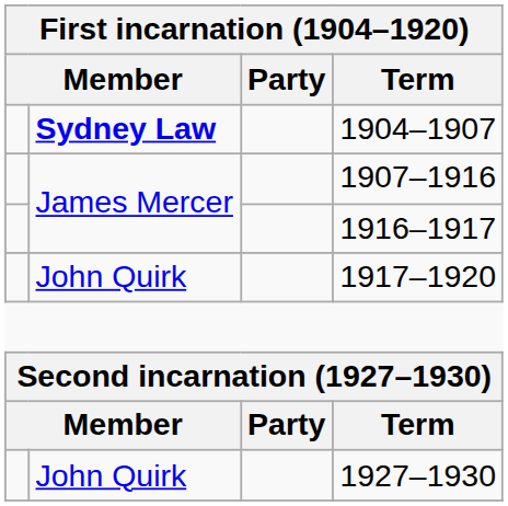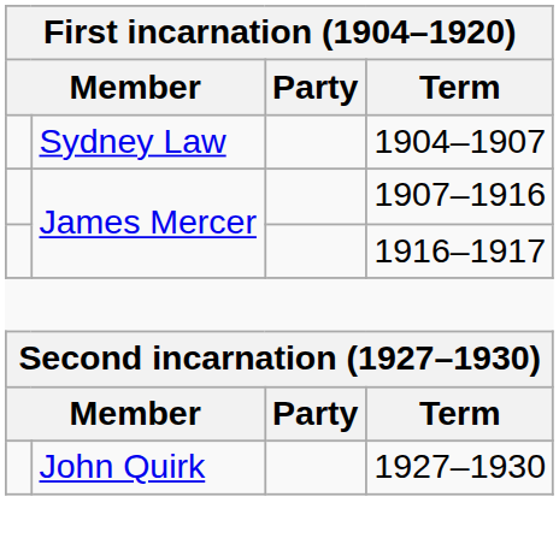 <table class="wikitable" style='border-style: none none none none;'>
 <tr>
 <th colspan="4">First incarnation (1904–1920)</th>
 </tr>
 <tr>
 <th colspan="2">Member</th>
 <th>Party</th>
 <th>Term</th>
 </tr>
 <tr style="background: #f9f9f9">
 <td> </td>
-<td><strong><a href='#'>Sydney Law</a></strong></td>
+<td><a href='#'>Sydney Law</a></td>
 <td></td>
 <td>1904–1907</td>
 </tr>
 <tr style="background: #f9f9f9">
 <td> </td>
 <td rowspan="2"><a href='#'>James Mercer</a></td>
 <td></td>
 <td>1907–1916</td>
 </tr>
 <tr style="background: #f9f9f9">
 <td> </td>
 <td></td>
 <td>1916–1917</td>
-</tr>
-<tr style="background: #f9f9f9">
-<td> </td>
-<td><a href='#'>John Quirk</a></td>
-<td></td>
-<td>1917–1920</td>
 </tr>
 <tr>
 <td colspan="4" style='border-style: none none none none;'> </td>
 </tr>
 <tr>
 <th colspan="4">Second incarnation (1927–1930)</th>
 </tr>
 <tr>
 <th colspan="2">Member</th>
 <th>Party</th>
 <th>Term</th>
 </tr>
 <tr style="background: #f9f9f9">
 <td> </td>
 <td><a href='#'>John Quirk</a></td>
 <td></td>
 <td>1927–1930</td>
 </tr>
 </table>
